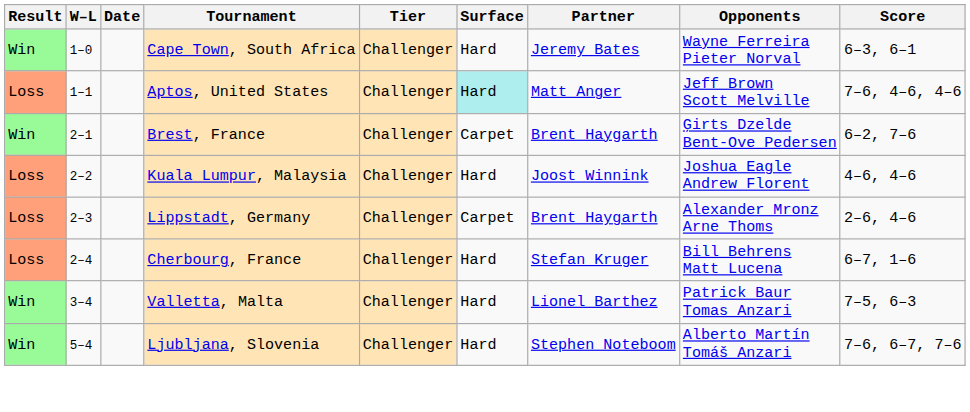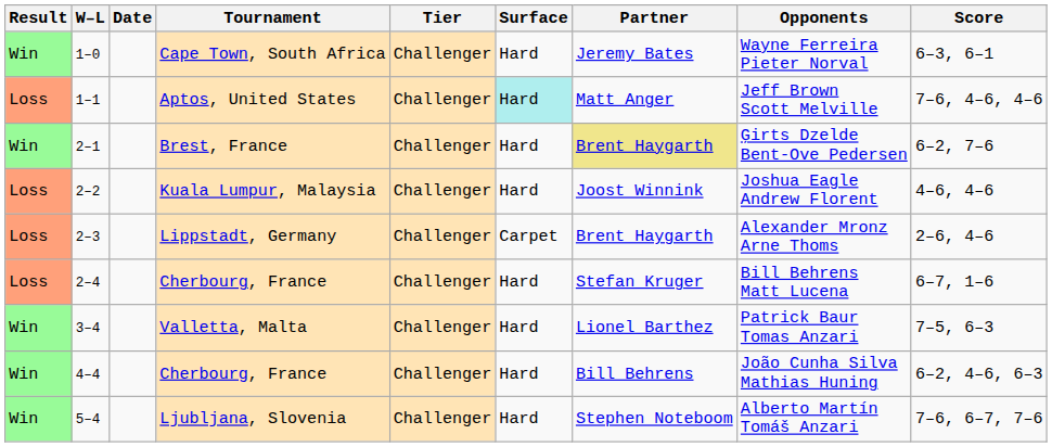 <table class="sortable wikitable">
 <tr>
 <th>Result</th>
 <th class="unsortable">W–L</th>
 <th>Date</th>
 <th>Tournament</th>
 <th>Tier</th>
 <th>Surface</th>
 <th>Partner</th>
 <th>Opponents</th>
 <th class="unsortable">Score</th>
 </tr>
 <tr>
 <td style="background:#98fb98;">Win</td>
 <td><small>1–0</small></td>
 <td></td>
 <td style="background:moccasin;"><a href='#'>Cape Town</a>, South Africa</td>
 <td style="background:moccasin;">Challenger</td>
 <td>Hard</td>
 <td> <a href='#'>Jeremy Bates</a></td>
 <td> <a href='#'>Wayne Ferreira</a> <br>  <a href='#'>Pieter Norval</a></td>
 <td>6–3, 6–1</td>
 </tr>
 <tr>
 <td style="background:#ffa07a;">Loss</td>
 <td><small>1–1</small></td>
 <td></td>
 <td style="background:moccasin;"><a href='#'>Aptos</a>, United States</td>
 <td style="background:moccasin;">Challenger</td>
 <td style="background: paleturquoise;">Hard</td>
 <td> <a href='#'>Matt Anger</a></td>
 <td> <a href='#'>Jeff Brown</a> <br>  <a href='#'>Scott Melville</a></td>
 <td>7–6, 4–6, 4–6</td>
 </tr>
 <tr>
 <td style="background:#98fb98;">Win</td>
 <td><small>2–1</small></td>
 <td></td>
 <td style="background:moccasin;"><a href='#'>Brest</a>, France</td>
 <td style="background:moccasin;">Challenger</td>
-<td>Carpet</td>
-<td> <a href='#'>Brent Haygarth</a></td>
+<td>Hard</td>
+<td style="background: khaki;"> <a href='#'>Brent Haygarth</a></td>
 <td> <a href='#'>Ģirts Dzelde</a> <br>  <a href='#'>Bent-Ove Pedersen</a></td>
 <td>6–2, 7–6</td>
 </tr>
 <tr>
 <td style="background:#ffa07a;">Loss</td>
 <td><small>2–2</small></td>
 <td></td>
 <td style="background:moccasin;"><a href='#'>Kuala Lumpur</a>, Malaysia</td>
 <td style="background:moccasin;">Challenger</td>
 <td>Hard</td>
 <td> <a href='#'>Joost Winnink</a></td>
 <td> <a href='#'>Joshua Eagle</a> <br>  <a href='#'>Andrew Florent</a></td>
 <td>4–6, 4–6</td>
 </tr>
 <tr>
 <td style="background:#ffa07a;">Loss</td>
 <td><small>2–3</small></td>
 <td></td>
 <td style="background:moccasin;"><a href='#'>Lippstadt</a>, Germany</td>
 <td style="background:moccasin;">Challenger</td>
 <td>Carpet</td>
 <td> <a href='#'>Brent Haygarth</a></td>
 <td> <a href='#'>Alexander Mronz</a> <br>  <a href='#'>Arne Thoms</a></td>
 <td>2–6, 4–6</td>
 </tr>
 <tr>
 <td style="background:#ffa07a;">Loss</td>
 <td><small>2–4</small></td>
 <td></td>
 <td style="background:moccasin;"><a href='#'>Cherbourg</a>, France</td>
 <td style="background:moccasin;">Challenger</td>
 <td>Hard</td>
 <td> <a href='#'>Stefan Kruger</a></td>
 <td> <a href='#'>Bill Behrens</a> <br>  <a href='#'>Matt Lucena</a></td>
 <td>6–7, 1–6</td>
 </tr>
 <tr>
 <td style="background:#98fb98;">Win</td>
 <td><small>3–4</small></td>
 <td></td>
 <td style="background:moccasin;"><a href='#'>Valletta</a>, Malta</td>
 <td style="background:moccasin;">Challenger</td>
 <td>Hard</td>
 <td> <a href='#'>Lionel Barthez</a></td>
 <td> <a href='#'>Patrick Baur</a> <br>  <a href='#'>Tomas Anzari</a></td>
 <td>7–5, 6–3</td>
 </tr>
 <tr>
 <td style="background:#98fb98;">Win</td>
+<td><small>4–4</small></td>
+<td></td>
+<td style="background:moccasin;"><a href='#'>Cherbourg</a>, France</td>
+<td style="background:moccasin;">Challenger</td>
+<td>Hard</td>
+<td> <a href='#'>Bill Behrens</a></td>
+<td> <a href='#'>João Cunha Silva</a> <br>  <a href='#'>Mathias Huning</a></td>
+<td>6–2, 4–6, 6–3</td>
+</tr>
+<tr>
+<td style="background:#98fb98;">Win</td>
 <td><small>5–4</small></td>
 <td></td>
 <td style="background:moccasin;"><a href='#'>Ljubljana</a>, Slovenia</td>
 <td style="background:moccasin;">Challenger</td>
 <td>Hard</td>
 <td> <a href='#'>Stephen Noteboom</a></td>
 <td> <a href='#'>Alberto Martín</a> <br>  <a href='#'>Tomáš Anzari</a></td>
 <td>7–6, 6–7, 7–6</td>
 </tr>
 </table>
